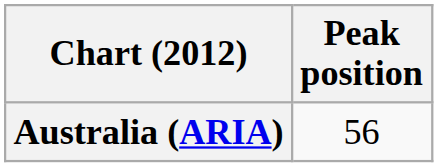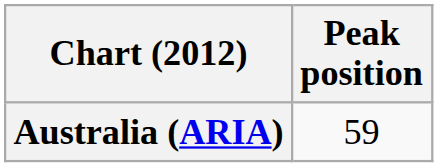 <table class="wikitable plainrowheaders">
 <tr>
 <th scope="col">Chart (2012)</th>
 <th scope="col">Peak<br> position</th>
 </tr>
 <tr>
 <th scope="row">Australia (<a href='#'>ARIA</a>)</th>
-<td align="center">56</td>
+<td align="center">59</td>
 </tr>
 </table>
